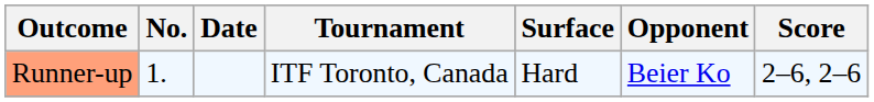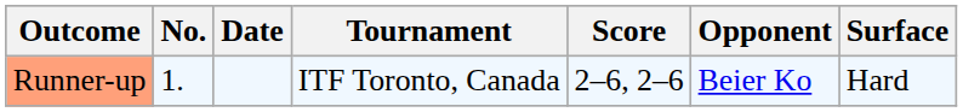 <table class="sortable wikitable" style=font-size:97%>
 <tr>
 <th>Outcome</th>
 <th>No.</th>
 <th>Date</th>
 <th>Tournament</th>
+<th class="unsortable">Score</th>
+<th>Opponent</th>
 <th>Surface</th>
-<th>Opponent</th>
-<th class="unsortable">Score</th>
 </tr>
 <tr style="background:#f0f8ff;">
 <td style="background:#ffa07a;">Runner-up</td>
 <td>1.</td>
 <td></td>
 <td>ITF Toronto, Canada</td>
+<td>2–6, 2–6</td>
+<td> <a href='#'>Beier Ko</a></td>
 <td>Hard</td>
-<td> <a href='#'>Beier Ko</a></td>
-<td>2–6, 2–6</td>
 </tr>
 </table>
